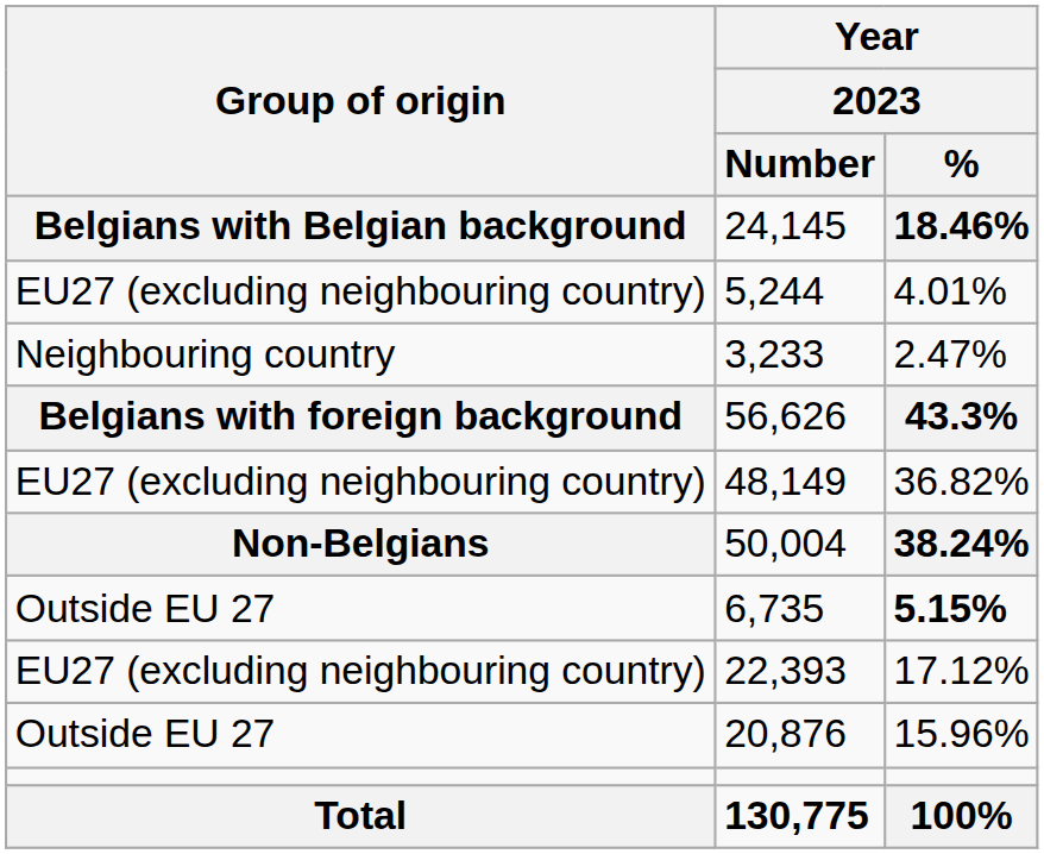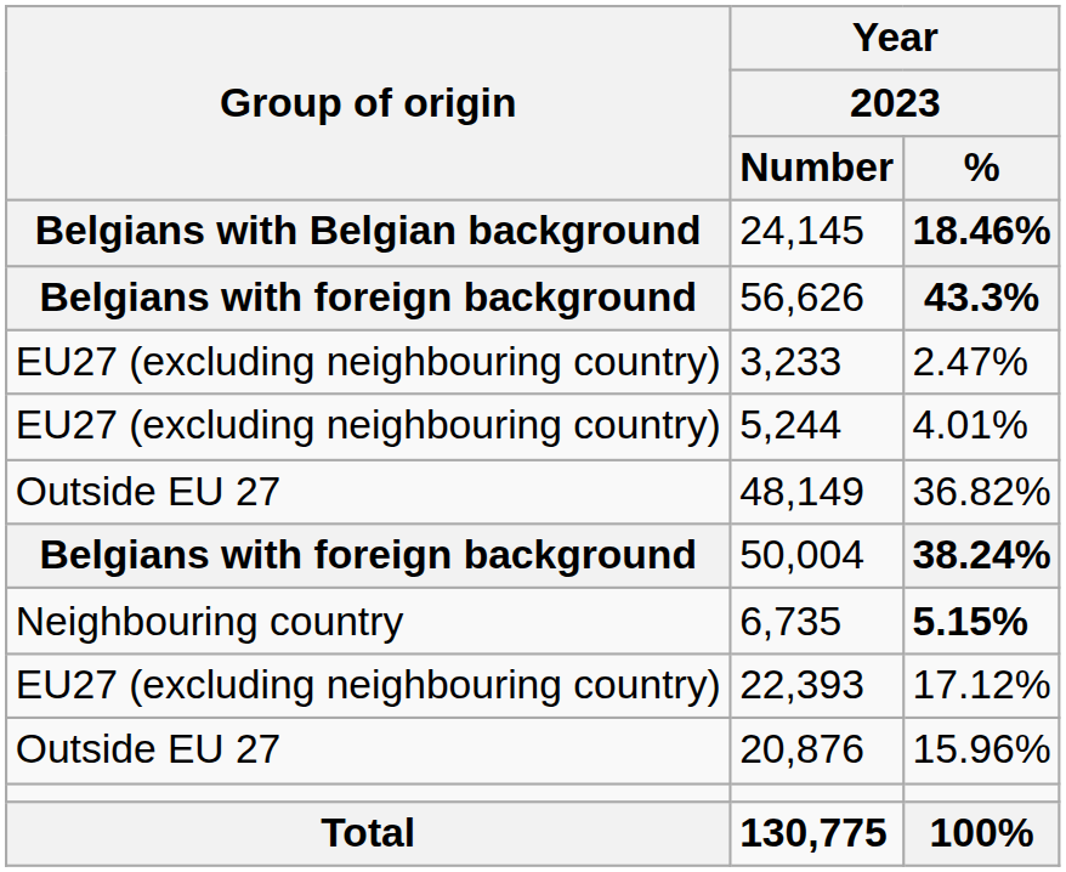 <table class="wikitable sortable mw-collapsible">
 <tr>
 <th rowspan="3">Group of origin</th>
 <th colspan="2">Year</th>
 </tr>
 <tr>
 <th colspan="2">2023</th>
 </tr>
 <tr>
 <th>Number</th>
 <th>%</th>
 </tr>
 <tr>
 <th>Belgians with Belgian background</th>
 <td>24,145</td>
 <th>18.46%</th>
 </tr>
 <tr>
-<td>EU27 (excluding neighbouring country)</td>
-<td>5,244</td>
-<td>4.01%</td>
-</tr>
-<tr>
-<td>Neighbouring country</td>
-<td>3,233</td>
-<td>2.47%</td>
-</tr>
-<tr>
 <th>Belgians with foreign background</th>
 <td>56,626</td>
 <th>43.3%</th>
 </tr>
 <tr>
 <td>EU27 (excluding neighbouring country)</td>
+<td>3,233</td>
+<td>2.47%</td>
+</tr>
+<tr>
+<td>EU27 (excluding neighbouring country)</td>
+<td>5,244</td>
+<td>4.01%</td>
+</tr>
+<tr>
+<td>Outside EU 27</td>
 <td>48,149</td>
 <td>36.82%</td>
 </tr>
 <tr>
-<th>Non-Belgians</th>
+<th>Belgians with foreign background</th>
 <td>50,004</td>
 <th>38.24%</th>
 </tr>
 <tr>
-<td>Outside EU 27</td>
+<td>Neighbouring country</td>
 <td>6,735</td>
 <td><strong>5.15%</strong></td>
 </tr>
 <tr>
 <td>EU27 (excluding neighbouring country)</td>
 <td>22,393</td>
 <td>17.12%</td>
 </tr>
 <tr>
 <td>Outside EU 27</td>
 <td>20,876</td>
 <td>15.96%</td>
 </tr>
 <tr>
 <td></td>
 <td></td>
 <td></td>
 </tr>
 <tr>
 <th>Total</th>
 <td><strong>130,775</strong></td>
 <th>100%</th>
 </tr>
 </table>
